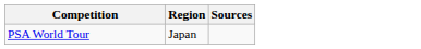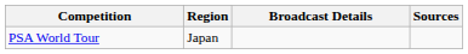 <table class="wikitable">
 <tr>
 <th width="200">Competition</th>
 <th>Region</th>
+<th width="200">Broadcast Details</th>
 <th>Sources</th>
 </tr>
 <tr>
 <td><a href='#'>PSA World Tour</a></td>
 <td>Japan</td>
 <td></td>
+<td></td>
 </tr>
 </table>
